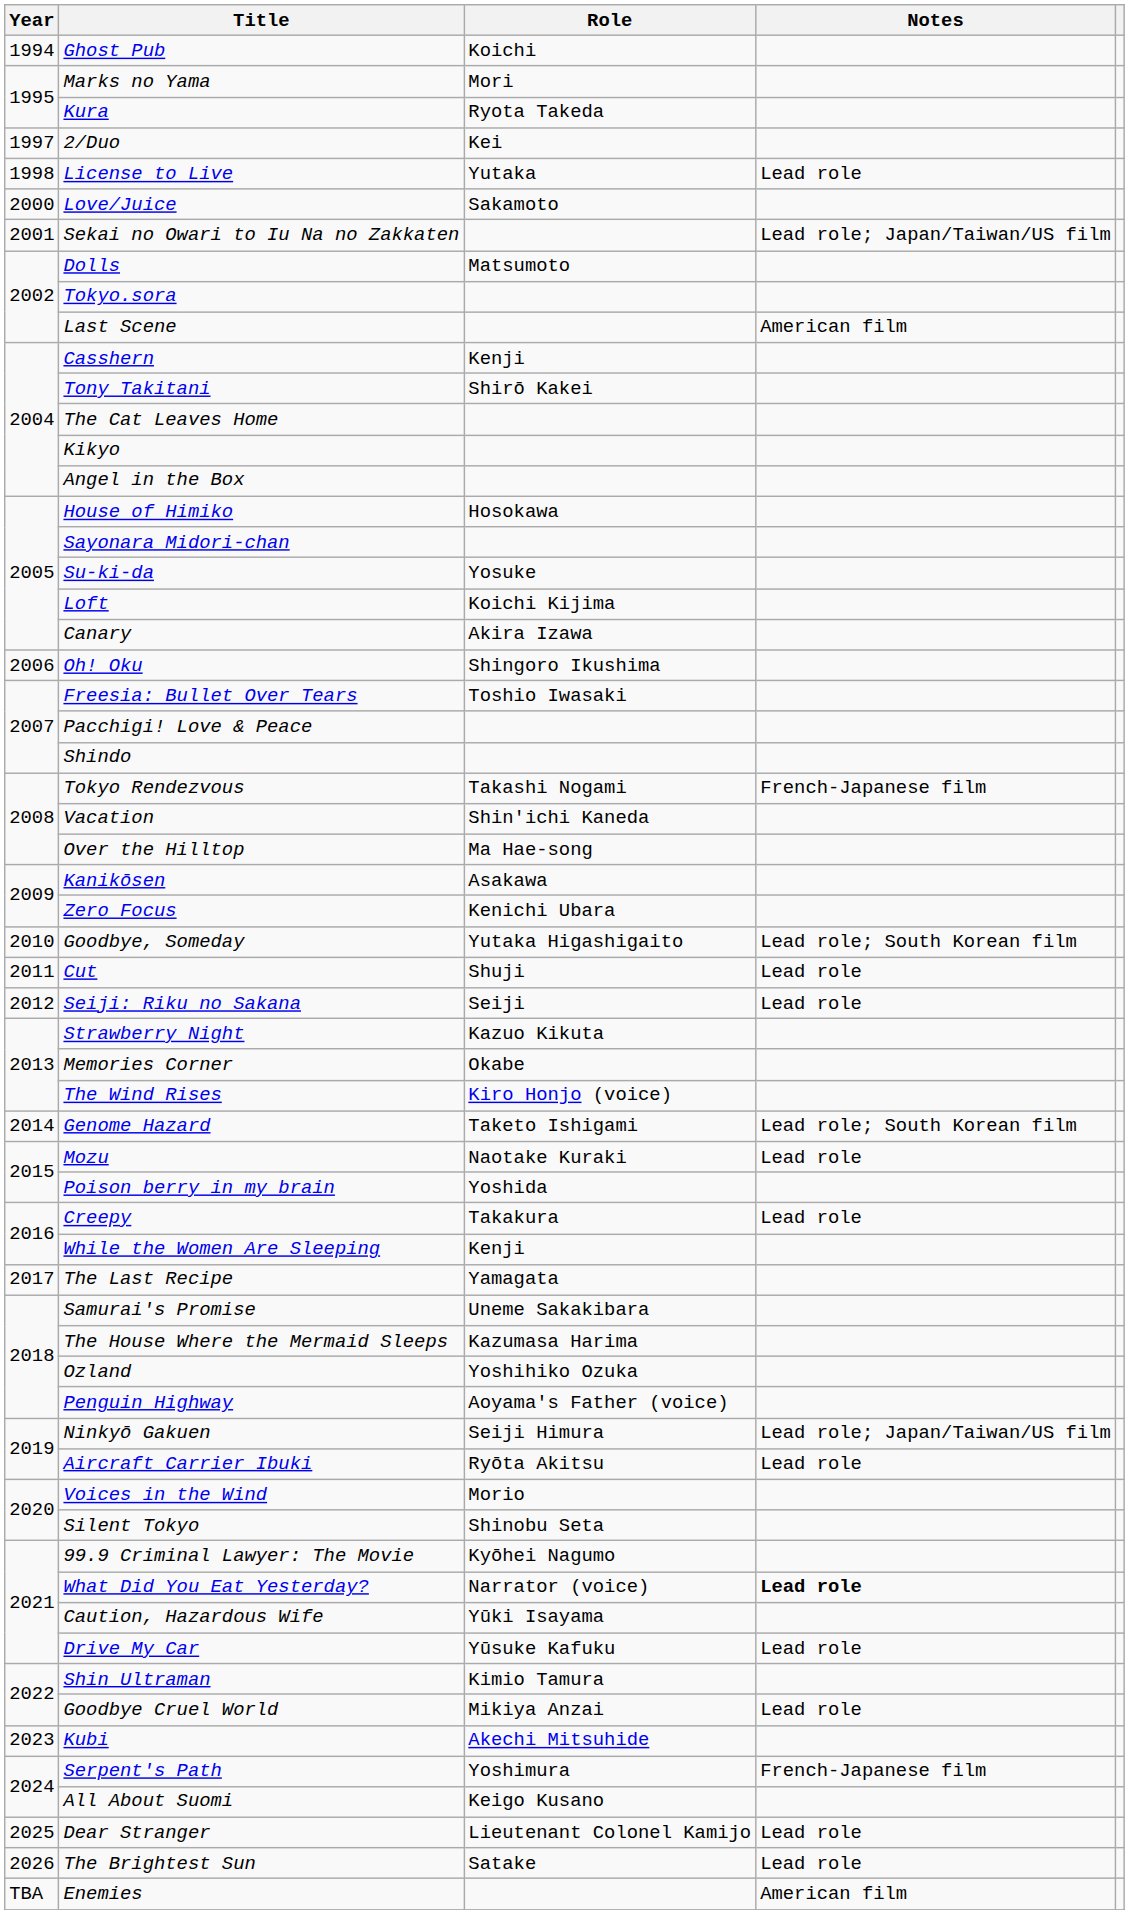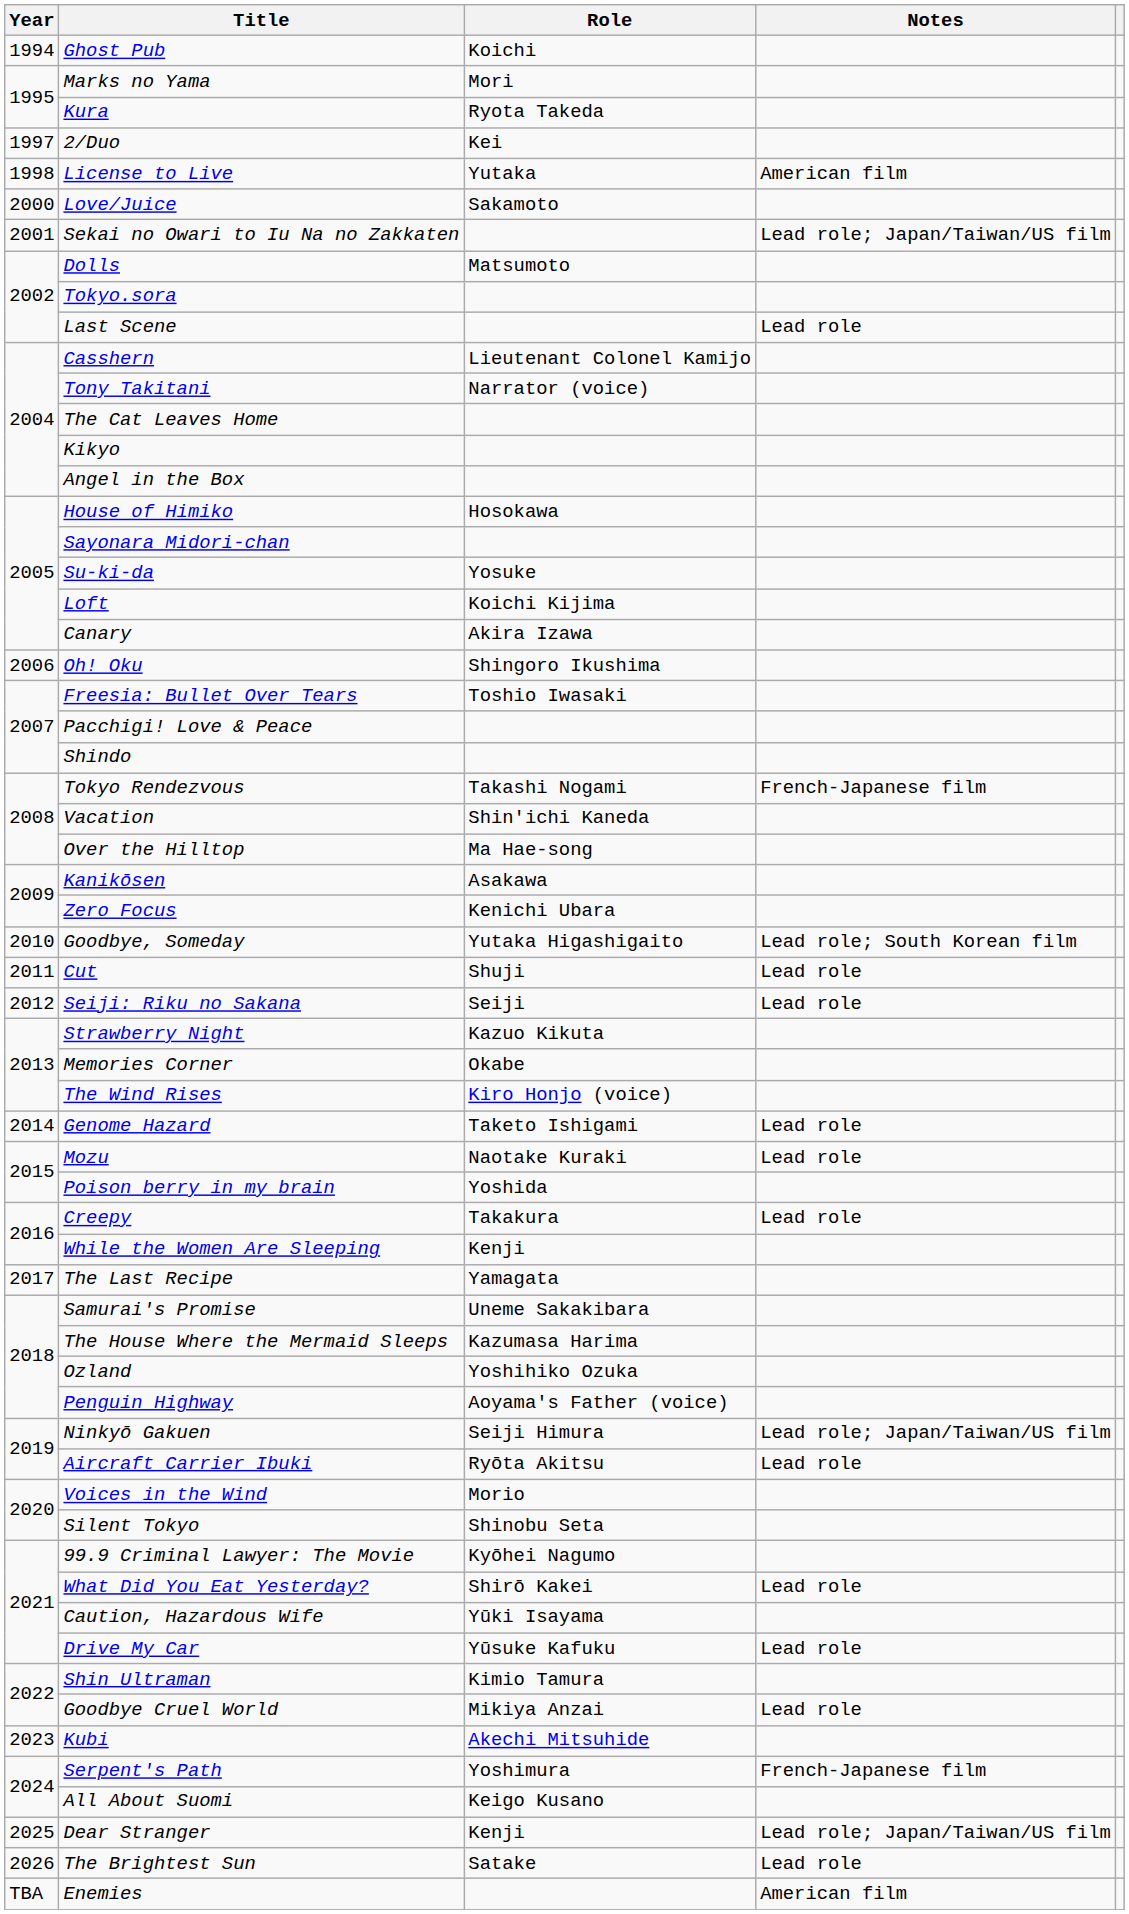 <table class="wikitable">
 <tr>
 <th>Year</th>
 <th>Title</th>
 <th>Role</th>
 <th>Notes</th>
 <th></th>
 </tr>
 <tr>
 <td>1994</td>
 <td><em><a href='#'>Ghost Pub</a></em></td>
 <td>Koichi</td>
 <td></td>
 <td></td>
 </tr>
 <tr>
 <td rowspan="2">1995</td>
 <td><em>Marks no Yama</em></td>
 <td>Mori</td>
 <td></td>
 <td></td>
 </tr>
 <tr>
 <td><em><a href='#'>Kura</a></em></td>
 <td>Ryota Takeda</td>
 <td></td>
 <td></td>
 </tr>
 <tr>
 <td>1997</td>
 <td><em>2/Duo</em></td>
 <td>Kei</td>
 <td></td>
 <td></td>
 </tr>
 <tr>
 <td>1998</td>
 <td><em><a href='#'>License to Live</a></em></td>
 <td>Yutaka</td>
-<td>Lead role</td>
+<td>American film</td>
 <td></td>
 </tr>
 <tr>
 <td>2000</td>
 <td><em><a href='#'>Love/Juice</a></em></td>
 <td>Sakamoto</td>
 <td></td>
 <td></td>
 </tr>
 <tr>
 <td>2001</td>
 <td><em>Sekai no Owari to Iu Na no Zakkaten</em></td>
 <td></td>
 <td>Lead role; Japan/Taiwan/US film</td>
 <td></td>
 </tr>
 <tr>
 <td rowspan="3">2002</td>
 <td><em><a href='#'>Dolls</a></em></td>
 <td>Matsumoto</td>
 <td></td>
 <td></td>
 </tr>
 <tr>
 <td><em><a href='#'>Tokyo.sora</a></em></td>
 <td></td>
 <td></td>
 <td></td>
 </tr>
 <tr>
 <td><em>Last Scene</em></td>
 <td></td>
-<td>American film</td>
+<td>Lead role</td>
 <td></td>
 </tr>
 <tr>
 <td rowspan="5">2004</td>
 <td><em><a href='#'>Casshern</a></em></td>
-<td>Kenji</td>
+<td>Lieutenant Colonel Kamijo</td>
 <td></td>
 <td></td>
 </tr>
 <tr>
 <td><em><a href='#'>Tony Takitani</a></em></td>
-<td>Shirō Kakei</td>
+<td>Narrator (voice)</td>
 <td></td>
 <td></td>
 </tr>
 <tr>
 <td><em>The Cat Leaves Home</em></td>
 <td></td>
 <td></td>
 <td></td>
 </tr>
 <tr>
 <td><em>Kikyo</em></td>
 <td></td>
 <td></td>
 <td></td>
 </tr>
 <tr>
 <td><em>Angel in the Box</em></td>
 <td></td>
 <td></td>
 <td></td>
 </tr>
 <tr>
 <td rowspan="5">2005</td>
 <td><em><a href='#'>House of Himiko</a></em></td>
 <td>Hosokawa</td>
 <td></td>
 <td></td>
 </tr>
 <tr>
 <td><em><a href='#'>Sayonara Midori-chan</a></em></td>
 <td></td>
 <td></td>
 <td></td>
 </tr>
 <tr>
 <td><em><a href='#'>Su-ki-da</a></em></td>
 <td>Yosuke</td>
 <td></td>
 <td></td>
 </tr>
 <tr>
 <td><em><a href='#'>Loft</a></em></td>
 <td>Koichi Kijima</td>
 <td></td>
 <td></td>
 </tr>
 <tr>
 <td><em>Canary</em></td>
 <td>Akira Izawa</td>
 <td></td>
 <td></td>
 </tr>
 <tr>
 <td>2006</td>
 <td><em><a href='#'>Oh! Oku</a></em></td>
 <td>Shingoro Ikushima</td>
 <td></td>
 <td></td>
 </tr>
 <tr>
 <td rowspan="3">2007</td>
 <td><em><a href='#'>Freesia: Bullet Over Tears</a></em></td>
 <td>Toshio Iwasaki</td>
 <td></td>
 <td></td>
 </tr>
 <tr>
 <td><em>Pacchigi! Love & Peace</em></td>
 <td></td>
 <td></td>
 <td></td>
 </tr>
 <tr>
 <td><em>Shindo</em></td>
 <td></td>
 <td></td>
 <td></td>
 </tr>
 <tr>
 <td rowspan="3">2008</td>
 <td><em>Tokyo Rendezvous</em></td>
 <td>Takashi Nogami</td>
 <td>French-Japanese film</td>
 <td></td>
 </tr>
 <tr>
 <td><em>Vacation</em></td>
 <td>Shin'ichi Kaneda</td>
 <td></td>
 <td></td>
 </tr>
 <tr>
 <td><em>Over the Hilltop</em></td>
 <td>Ma Hae-song</td>
 <td></td>
 <td></td>
 </tr>
 <tr>
 <td rowspan="2">2009</td>
 <td><em><a href='#'>Kanikōsen</a></em></td>
 <td>Asakawa</td>
 <td></td>
 <td></td>
 </tr>
 <tr>
 <td><em><a href='#'>Zero Focus</a></em></td>
 <td>Kenichi Ubara</td>
 <td></td>
 <td></td>
 </tr>
 <tr>
 <td>2010</td>
 <td><em>Goodbye, Someday</em></td>
 <td>Yutaka Higashigaito</td>
 <td>Lead role; South Korean film</td>
 <td></td>
 </tr>
 <tr>
 <td>2011</td>
 <td><em><a href='#'>Cut</a></em></td>
 <td>Shuji</td>
 <td>Lead role</td>
 <td></td>
 </tr>
 <tr>
 <td>2012</td>
 <td><em><a href='#'>Seiji: Riku no Sakana</a></em></td>
 <td>Seiji</td>
 <td>Lead role</td>
 <td></td>
 </tr>
 <tr>
 <td rowspan="3">2013</td>
 <td><em><a href='#'>Strawberry Night</a></em></td>
 <td>Kazuo Kikuta</td>
 <td></td>
 <td></td>
 </tr>
 <tr>
 <td><em>Memories Corner</em></td>
 <td>Okabe</td>
 <td></td>
 <td></td>
 </tr>
 <tr>
 <td><em><a href='#'>The Wind Rises</a></em></td>
 <td><a href='#'>Kiro Honjo</a> (voice)</td>
 <td></td>
 <td></td>
 </tr>
 <tr>
 <td>2014</td>
 <td><em><a href='#'>Genome Hazard</a></em></td>
 <td>Taketo Ishigami</td>
-<td>Lead role; South Korean film</td>
+<td>Lead role</td>
 <td></td>
 </tr>
 <tr>
 <td rowspan="2">2015</td>
 <td><em><a href='#'>Mozu</a></em></td>
 <td>Naotake Kuraki</td>
 <td>Lead role</td>
 <td></td>
 </tr>
 <tr>
 <td><em><a href='#'>Poison berry in my brain</a></em></td>
 <td>Yoshida</td>
 <td></td>
 <td></td>
 </tr>
 <tr>
 <td rowspan="2">2016</td>
 <td><em><a href='#'>Creepy</a></em></td>
 <td>Takakura</td>
 <td>Lead role</td>
 <td></td>
 </tr>
 <tr>
 <td><em><a href='#'>While the Women Are Sleeping</a></em></td>
 <td>Kenji</td>
 <td></td>
 <td></td>
 </tr>
 <tr>
 <td rowspan="1">2017</td>
 <td><em>The Last Recipe</em></td>
 <td>Yamagata</td>
 <td></td>
 <td></td>
 </tr>
 <tr>
 <td rowspan="4">2018</td>
 <td><em>Samurai's Promise</em></td>
 <td>Uneme Sakakibara</td>
 <td></td>
 <td></td>
 </tr>
 <tr>
 <td><em>The House Where the Mermaid Sleeps</em></td>
 <td>Kazumasa Harima</td>
 <td></td>
 <td></td>
 </tr>
 <tr>
 <td><em>Ozland</em></td>
 <td>Yoshihiko Ozuka</td>
 <td></td>
 <td></td>
 </tr>
 <tr>
 <td><em><a href='#'>Penguin Highway</a></em></td>
 <td>Aoyama's Father (voice)</td>
 <td></td>
 <td></td>
 </tr>
 <tr>
 <td rowspan="2">2019</td>
 <td><em>Ninkyō Gakuen</em></td>
 <td>Seiji Himura</td>
 <td>Lead role; Japan/Taiwan/US film</td>
 <td></td>
 </tr>
 <tr>
 <td><em><a href='#'>Aircraft Carrier Ibuki</a></em></td>
 <td>Ryōta Akitsu</td>
 <td>Lead role</td>
 <td></td>
 </tr>
 <tr>
 <td rowspan="2">2020</td>
 <td><em><a href='#'>Voices in the Wind</a></em></td>
 <td>Morio</td>
 <td></td>
 <td></td>
 </tr>
 <tr>
 <td><em>Silent Tokyo</em></td>
 <td>Shinobu Seta</td>
 <td></td>
 <td></td>
 </tr>
 <tr>
 <td rowspan="4">2021</td>
 <td><em>99.9 Criminal Lawyer: The Movie</em></td>
 <td>Kyōhei Nagumo</td>
 <td></td>
 <td></td>
 </tr>
 <tr>
 <td><em><a href='#'>What Did You Eat Yesterday?</a></em></td>
-<td>Narrator (voice)</td>
-<td><strong>Lead role</strong></td>
+<td>Shirō Kakei</td>
+<td>Lead role</td>
 <td></td>
 </tr>
 <tr>
 <td><em>Caution, Hazardous Wife</em></td>
 <td>Yūki Isayama</td>
 <td></td>
 <td></td>
 </tr>
 <tr>
 <td><em><a href='#'>Drive My Car</a></em></td>
 <td>Yūsuke Kafuku</td>
 <td>Lead role</td>
 <td></td>
 </tr>
 <tr>
 <td rowspan=2>2022</td>
 <td><em><a href='#'>Shin Ultraman</a></em></td>
 <td>Kimio Tamura</td>
 <td></td>
 <td></td>
 </tr>
 <tr>
 <td><em>Goodbye Cruel World</em></td>
 <td>Mikiya Anzai</td>
 <td>Lead role</td>
 <td></td>
 </tr>
 <tr>
 <td>2023</td>
 <td><em><a href='#'>Kubi</a></em></td>
 <td><a href='#'>Akechi Mitsuhide</a></td>
 <td></td>
 <td></td>
 </tr>
 <tr>
 <td rowspan=2>2024</td>
 <td><em><a href='#'>Serpent's Path</a></em></td>
 <td>Yoshimura</td>
 <td>French-Japanese film</td>
 <td></td>
 </tr>
 <tr>
 <td><em>All About Suomi</em></td>
 <td>Keigo Kusano</td>
 <td></td>
 <td></td>
 </tr>
 <tr>
 <td rowspan=1>2025</td>
 <td><em>Dear Stranger</em></td>
-<td>Lieutenant Colonel Kamijo</td>
-<td>Lead role</td>
+<td>Kenji</td>
+<td>Lead role; Japan/Taiwan/US film</td>
 <td></td>
 </tr>
 <tr>
 <td rowspan=1>2026</td>
 <td><em>The Brightest Sun</em></td>
 <td>Satake</td>
 <td>Lead role</td>
 <td></td>
 </tr>
 <tr>
 <td>TBA</td>
 <td><em>Enemies</em></td>
 <td></td>
 <td>American film</td>
 <td></td>
 </tr>
 <tr>
 </tr>
 </table>
